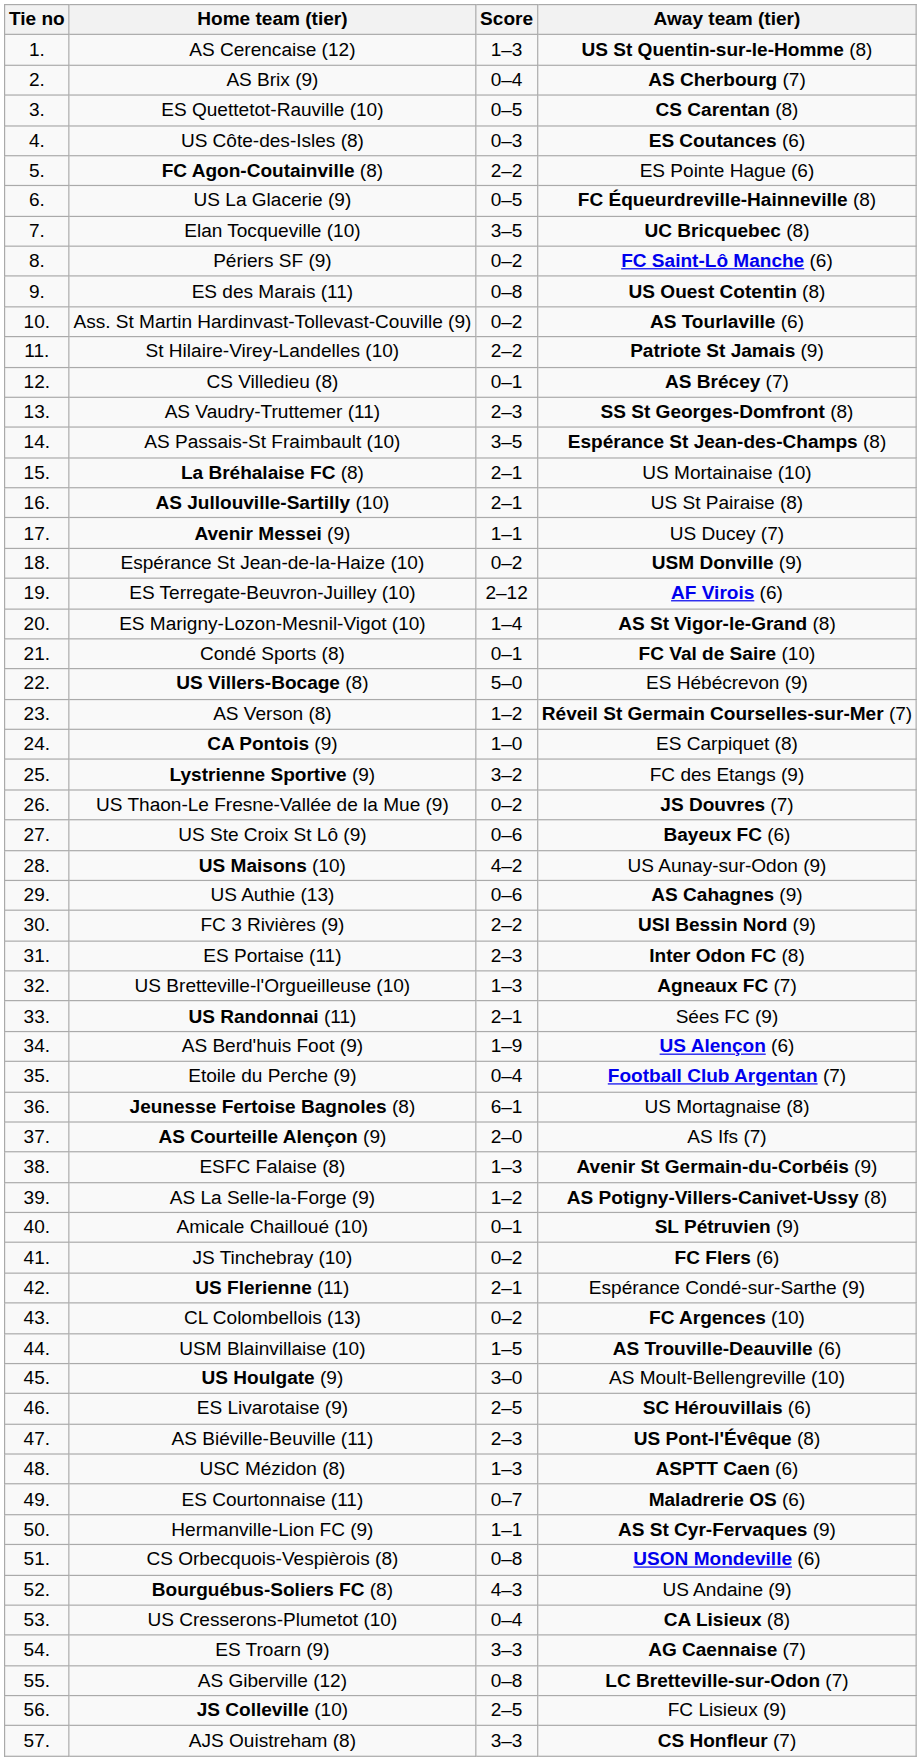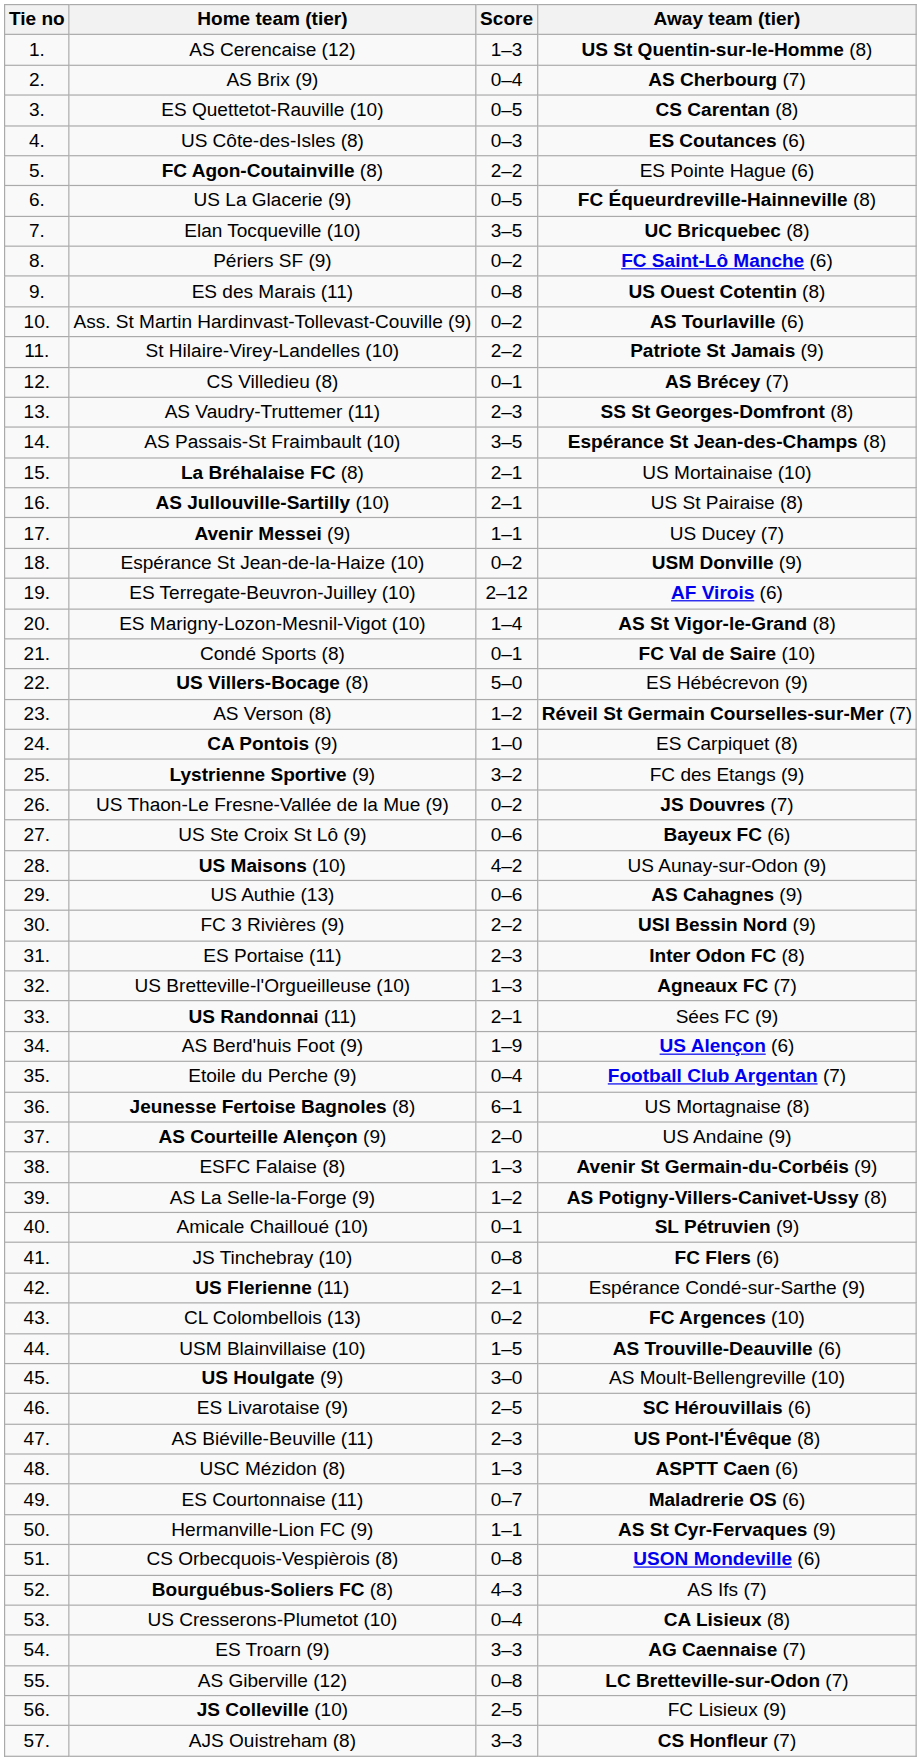 <table class="wikitable" style="text-align: center">
 <tr>
 <th>Tie no</th>
 <th>Home team (tier)</th>
 <th>Score</th>
 <th>Away team (tier)</th>
 </tr>
 <tr>
 <td>1.</td>
 <td>AS Cerencaise (12)</td>
 <td>1–3</td>
 <td><strong>US St Quentin-sur-le-Homme</strong> (8)</td>
 </tr>
 <tr>
 <td>2.</td>
 <td>AS Brix (9)</td>
 <td>0–4</td>
 <td><strong>AS Cherbourg</strong> (7)</td>
 </tr>
 <tr>
 <td>3.</td>
 <td>ES Quettetot-Rauville (10)</td>
 <td>0–5</td>
 <td><strong>CS Carentan</strong> (8)</td>
 </tr>
 <tr>
 <td>4.</td>
 <td>US Côte-des-Isles (8)</td>
 <td>0–3</td>
 <td><strong>ES Coutances</strong> (6)</td>
 </tr>
 <tr>
 <td>5.</td>
 <td><strong>FC Agon-Coutainville</strong> (8)</td>
 <td>2–2 </td>
 <td>ES Pointe Hague (6)</td>
 </tr>
 <tr>
 <td>6.</td>
 <td>US La Glacerie (9)</td>
 <td>0–5</td>
 <td><strong>FC Équeurdreville-Hainneville</strong> (8)</td>
 </tr>
 <tr>
 <td>7.</td>
 <td>Elan Tocqueville (10)</td>
 <td>3–5</td>
 <td><strong>UC Bricquebec</strong> (8)</td>
 </tr>
 <tr>
 <td>8.</td>
 <td>Périers SF (9)</td>
 <td>0–2</td>
 <td><strong><a href='#'>FC Saint-Lô Manche</a></strong> (6)</td>
 </tr>
 <tr>
 <td>9.</td>
 <td>ES des Marais (11)</td>
 <td>0–8</td>
 <td><strong>US Ouest Cotentin</strong> (8)</td>
 </tr>
 <tr>
 <td>10.</td>
 <td>Ass. St Martin Hardinvast-Tollevast-Couville (9)</td>
 <td>0–2</td>
 <td><strong>AS Tourlaville</strong> (6)</td>
 </tr>
 <tr>
 <td>11.</td>
 <td>St Hilaire-Virey-Landelles (10)</td>
 <td>2–2 </td>
 <td><strong>Patriote St Jamais</strong> (9)</td>
 </tr>
 <tr>
 <td>12.</td>
 <td>CS Villedieu (8)</td>
 <td>0–1</td>
 <td><strong>AS Brécey</strong> (7)</td>
 </tr>
 <tr>
 <td>13.</td>
 <td>AS Vaudry-Truttemer (11)</td>
 <td>2–3</td>
 <td><strong>SS St Georges-Domfront</strong> (8)</td>
 </tr>
 <tr>
 <td>14.</td>
 <td>AS Passais-St Fraimbault (10)</td>
 <td>3–5</td>
 <td><strong>Espérance St Jean-des-Champs</strong> (8)</td>
 </tr>
 <tr>
 <td>15.</td>
 <td><strong>La Bréhalaise FC</strong> (8)</td>
 <td>2–1</td>
 <td>US Mortainaise (10)</td>
 </tr>
 <tr>
 <td>16.</td>
 <td><strong>AS Jullouville-Sartilly</strong> (10)</td>
 <td>2–1</td>
 <td>US St Pairaise (8)</td>
 </tr>
 <tr>
 <td>17.</td>
 <td><strong>Avenir Messei</strong> (9)</td>
 <td>1–1 </td>
 <td>US Ducey (7)</td>
 </tr>
 <tr>
 <td>18.</td>
 <td>Espérance St Jean-de-la-Haize (10)</td>
 <td>0–2</td>
 <td><strong>USM Donville</strong> (9)</td>
 </tr>
 <tr>
 <td>19.</td>
 <td>ES Terregate-Beuvron-Juilley (10)</td>
 <td>2–12</td>
 <td><strong><a href='#'>AF Virois</a></strong> (6)</td>
 </tr>
 <tr>
 <td>20.</td>
 <td>ES Marigny-Lozon-Mesnil-Vigot (10)</td>
 <td>1–4</td>
 <td><strong>AS St Vigor-le-Grand</strong> (8)</td>
 </tr>
 <tr>
 <td>21.</td>
 <td>Condé Sports (8)</td>
 <td>0–1</td>
 <td><strong>FC Val de Saire</strong> (10)</td>
 </tr>
 <tr>
 <td>22.</td>
 <td><strong>US Villers-Bocage</strong> (8)</td>
 <td>5–0</td>
 <td>ES Hébécrevon (9)</td>
 </tr>
 <tr>
 <td>23.</td>
 <td>AS Verson (8)</td>
 <td>1–2</td>
 <td><strong>Réveil St Germain Courselles-sur-Mer</strong> (7)</td>
 </tr>
 <tr>
 <td>24.</td>
 <td><strong>CA Pontois</strong> (9)</td>
 <td>1–0</td>
 <td>ES Carpiquet (8)</td>
 </tr>
 <tr>
 <td>25.</td>
 <td><strong>Lystrienne Sportive</strong> (9)</td>
 <td>3–2 </td>
 <td>FC des Etangs (9)</td>
 </tr>
 <tr>
 <td>26.</td>
 <td>US Thaon-Le Fresne-Vallée de la Mue (9)</td>
 <td>0–2</td>
 <td><strong>JS Douvres</strong> (7)</td>
 </tr>
 <tr>
 <td>27.</td>
 <td>US Ste Croix St Lô (9)</td>
 <td>0–6</td>
 <td><strong>Bayeux FC</strong> (6)</td>
 </tr>
 <tr>
 <td>28.</td>
 <td><strong>US Maisons</strong> (10)</td>
 <td>4–2</td>
 <td>US Aunay-sur-Odon (9)</td>
 </tr>
 <tr>
 <td>29.</td>
 <td>US Authie (13)</td>
 <td>0–6</td>
 <td><strong>AS Cahagnes</strong> (9)</td>
 </tr>
 <tr>
 <td>30.</td>
 <td>FC 3 Rivières (9)</td>
 <td>2–2 </td>
 <td><strong>USI Bessin Nord</strong> (9)</td>
 </tr>
 <tr>
 <td>31.</td>
 <td>ES Portaise (11)</td>
 <td>2–3</td>
 <td><strong>Inter Odon FC</strong> (8)</td>
 </tr>
 <tr>
 <td>32.</td>
 <td>US Bretteville-l'Orgueilleuse (10)</td>
 <td>1–3</td>
 <td><strong>Agneaux FC</strong> (7)</td>
 </tr>
 <tr>
 <td>33.</td>
 <td><strong>US Randonnai</strong> (11)</td>
 <td>2–1 </td>
 <td>Sées FC (9)</td>
 </tr>
 <tr>
 <td>34.</td>
 <td>AS Berd'huis Foot (9)</td>
 <td>1–9</td>
 <td><strong><a href='#'>US Alençon</a></strong> (6)</td>
 </tr>
 <tr>
 <td>35.</td>
 <td>Etoile du Perche (9)</td>
 <td>0–4</td>
 <td><strong><a href='#'>Football Club Argentan</a></strong> (7)</td>
 </tr>
 <tr>
 <td>36.</td>
 <td><strong>Jeunesse Fertoise Bagnoles</strong> (8)</td>
 <td>6–1</td>
 <td>US Mortagnaise (8)</td>
 </tr>
 <tr>
 <td>37.</td>
 <td><strong>AS Courteille Alençon</strong> (9)</td>
 <td>2–0</td>
-<td>AS Ifs (7)</td>
+<td>US Andaine (9)</td>
 </tr>
 <tr>
 <td>38.</td>
 <td>ESFC Falaise (8)</td>
 <td>1–3</td>
 <td><strong>Avenir St Germain-du-Corbéis</strong> (9)</td>
 </tr>
 <tr>
 <td>39.</td>
 <td>AS La Selle-la-Forge (9)</td>
 <td>1–2</td>
 <td><strong>AS Potigny-Villers-Canivet-Ussy</strong> (8)</td>
 </tr>
 <tr>
 <td>40.</td>
 <td>Amicale Chailloué (10)</td>
 <td>0–1</td>
 <td><strong>SL Pétruvien</strong> (9)</td>
 </tr>
 <tr>
 <td>41.</td>
 <td>JS Tinchebray (10)</td>
-<td>0–2</td>
+<td>0–8</td>
 <td><strong>FC Flers</strong> (6)</td>
 </tr>
 <tr>
 <td>42.</td>
 <td><strong>US Flerienne</strong> (11)</td>
 <td>2–1</td>
 <td>Espérance Condé-sur-Sarthe (9)</td>
 </tr>
 <tr>
 <td>43.</td>
 <td>CL Colombellois (13)</td>
 <td>0–2</td>
 <td><strong>FC Argences</strong> (10)</td>
 </tr>
 <tr>
 <td>44.</td>
 <td>USM Blainvillaise (10)</td>
 <td>1–5</td>
 <td><strong>AS Trouville-Deauville</strong> (6)</td>
 </tr>
 <tr>
 <td>45.</td>
 <td><strong>US Houlgate</strong> (9)</td>
 <td>3–0</td>
 <td>AS Moult-Bellengreville (10)</td>
 </tr>
 <tr>
 <td>46.</td>
 <td>ES Livarotaise (9)</td>
 <td>2–5</td>
 <td><strong>SC Hérouvillais</strong> (6)</td>
 </tr>
 <tr>
 <td>47.</td>
 <td>AS Biéville-Beuville (11)</td>
 <td>2–3</td>
 <td><strong>US Pont-l'Évêque</strong> (8)</td>
 </tr>
 <tr>
 <td>48.</td>
 <td>USC Mézidon (8)</td>
 <td>1–3</td>
 <td><strong>ASPTT Caen</strong> (6)</td>
 </tr>
 <tr>
 <td>49.</td>
 <td>ES Courtonnaise (11)</td>
 <td>0–7</td>
 <td><strong>Maladrerie OS</strong> (6)</td>
 </tr>
 <tr>
 <td>50.</td>
 <td>Hermanville-Lion FC (9)</td>
 <td>1–1 </td>
 <td><strong>AS St Cyr-Fervaques </strong> (9)</td>
 </tr>
 <tr>
 <td>51.</td>
 <td>CS Orbecquois-Vespièrois (8)</td>
 <td>0–8</td>
 <td><strong><a href='#'>USON Mondeville</a></strong> (6)</td>
 </tr>
 <tr>
 <td>52.</td>
 <td><strong>Bourguébus-Soliers FC</strong> (8)</td>
 <td>4–3</td>
-<td>US Andaine (9)</td>
+<td>AS Ifs (7)</td>
 </tr>
 <tr>
 <td>53.</td>
 <td>US Cresserons-Plumetot (10)</td>
 <td>0–4</td>
 <td><strong>CA Lisieux</strong> (8)</td>
 </tr>
 <tr>
 <td>54.</td>
 <td>ES Troarn (9)</td>
 <td>3–3 </td>
 <td><strong>AG Caennaise</strong> (7)</td>
 </tr>
 <tr>
 <td>55.</td>
 <td>AS Giberville (12)</td>
 <td>0–8</td>
 <td><strong>LC Bretteville-sur-Odon</strong> (7)</td>
 </tr>
 <tr>
 <td>56.</td>
 <td><strong>JS Colleville</strong> (10)</td>
 <td>2–5</td>
 <td>FC Lisieux (9)</td>
 </tr>
 <tr>
 <td>57.</td>
 <td>AJS Ouistreham (8)</td>
 <td>3–3 </td>
 <td><strong>CS Honfleur</strong> (7)</td>
 </tr>
 </table>
